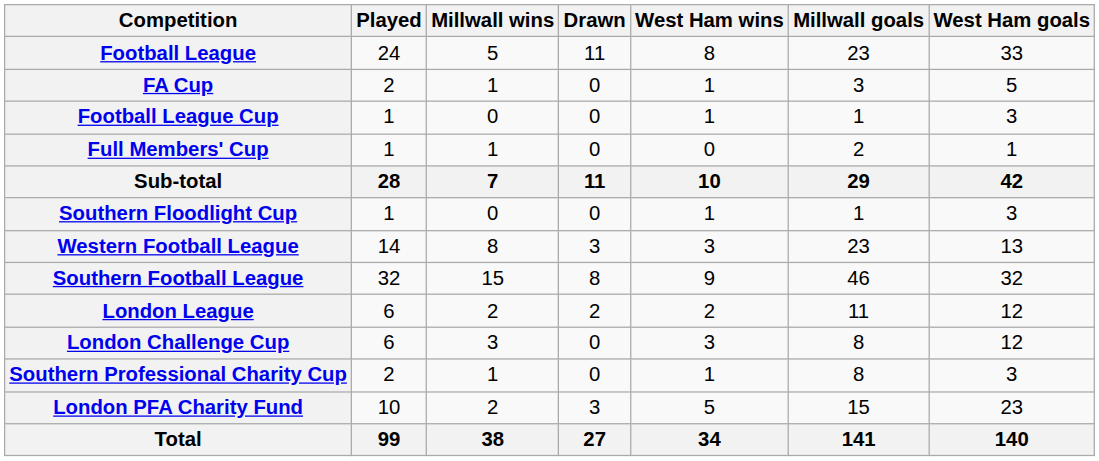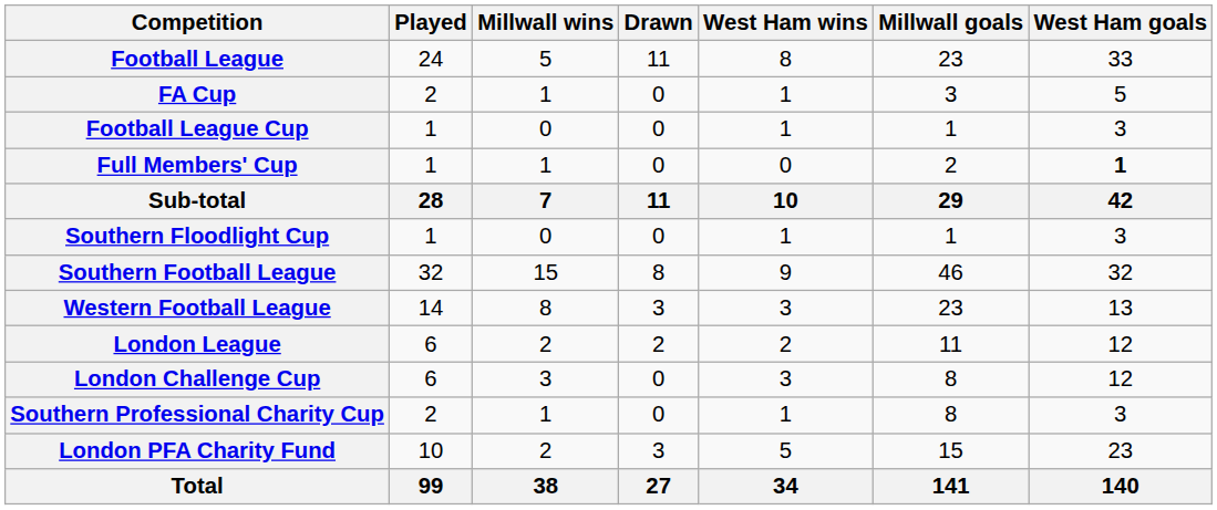 <table class="sortable wikitable plainrowheaders" style="text-align:center;">
 <tr>
 <th scope="col" class="unsortable">Competition</th>
 <th scope="col">Played</th>
 <th scope="col">Millwall wins</th>
 <th scope="col">Drawn</th>
 <th scope="col">West Ham wins</th>
 <th scope="col">Millwall goals</th>
 <th scope="col">West Ham goals</th>
 </tr>
 <tr>
 <th scope="row"><a href='#'>Football League</a></th>
 <td>24</td>
 <td>5</td>
 <td>11</td>
 <td>8</td>
 <td>23</td>
 <td>33</td>
 </tr>
 <tr>
 <th scope="row"><a href='#'>FA Cup</a></th>
 <td>2</td>
 <td>1</td>
 <td>0</td>
 <td>1</td>
 <td>3</td>
 <td>5</td>
 </tr>
 <tr>
 <th scope="row"><a href='#'>Football League Cup</a></th>
 <td>1</td>
 <td>0</td>
 <td>0</td>
 <td>1</td>
 <td>1</td>
 <td>3</td>
 </tr>
 <tr>
 <th scope="row"><a href='#'>Full Members' Cup</a></th>
 <td>1</td>
 <td>1</td>
 <td>0</td>
 <td>0</td>
 <td>2</td>
-<td>1</td>
+<td><strong>1</strong></td>
 </tr>
 <tr class="sortbottom">
 <th>Sub-total</th>
 <th>28</th>
 <th>7</th>
 <th>11</th>
 <th>10</th>
 <th>29</th>
 <th>42</th>
 </tr>
 <tr>
 <th scope="row"><a href='#'>Southern Floodlight Cup</a></th>
 <td>1</td>
 <td>0</td>
 <td>0</td>
 <td>1</td>
 <td>1</td>
 <td>3</td>
 </tr>
 <tr>
+<th scope="row"><a href='#'>Southern Football League</a></th>
+<td>32</td>
+<td>15</td>
+<td>8</td>
+<td>9</td>
+<td>46</td>
+<td>32</td>
+</tr>
+<tr>
 <th scope="row"><a href='#'>Western Football League</a></th>
 <td>14</td>
 <td>8</td>
 <td>3</td>
 <td>3</td>
 <td>23</td>
 <td>13</td>
-</tr>
-<tr>
-<th scope="row"><a href='#'>Southern Football League</a></th>
-<td>32</td>
-<td>15</td>
-<td>8</td>
-<td>9</td>
-<td>46</td>
-<td>32</td>
 </tr>
 <tr>
 <th scope="row"><a href='#'>London League</a></th>
 <td>6</td>
 <td>2</td>
 <td>2</td>
 <td>2</td>
 <td>11</td>
 <td>12</td>
 </tr>
 <tr>
 <th scope="row"><a href='#'>London Challenge Cup</a></th>
 <td>6</td>
 <td>3</td>
 <td>0</td>
 <td>3</td>
 <td>8</td>
 <td>12</td>
 </tr>
 <tr>
 <th scope="row"><a href='#'>Southern Professional Charity Cup</a></th>
 <td>2</td>
 <td>1</td>
 <td>0</td>
 <td>1</td>
 <td>8</td>
 <td>3</td>
 </tr>
 <tr>
 <th scope="row"><a href='#'>London PFA Charity Fund</a></th>
 <td>10</td>
 <td>2</td>
 <td>3</td>
 <td>5</td>
 <td>15</td>
 <td>23</td>
 </tr>
 <tr class="sortbottom">
 <th>Total</th>
 <th>99</th>
 <th>38</th>
 <th>27</th>
 <th>34</th>
 <th>141</th>
 <th>140</th>
 </tr>
 </table>
